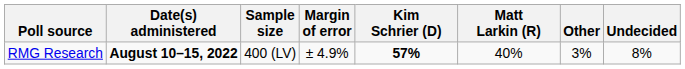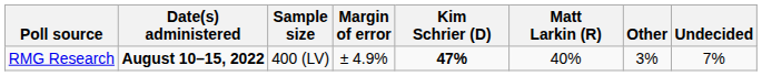 <table class="wikitable" style="font-size:90%;text-align:center;">
 <tr valign=bottom>
 <th>Poll source</th>
 <th>Date(s)<br>administered</th>
 <th>Sample<br>size</th>
 <th>Margin<br>of error</th>
 <th style="width:100px;">Kim<br>Schrier (D)</th>
 <th style="width:100px;">Matt<br>Larkin (R)</th>
 <th>Other</th>
 <th>Undecided</th>
 </tr>
 <tr>
 <td style="text-align:left;"><a href='#'>RMG Research</a></td>
 <td><strong>August 10–15, 2022</strong></td>
 <td>400 (LV)</td>
 <td>± 4.9%</td>
-<td><strong>57%</strong></td>
+<td><strong>47%</strong></td>
 <td>40%</td>
 <td>3%</td>
-<td>8%</td>
+<td>7%</td>
 </tr>
 </table>
